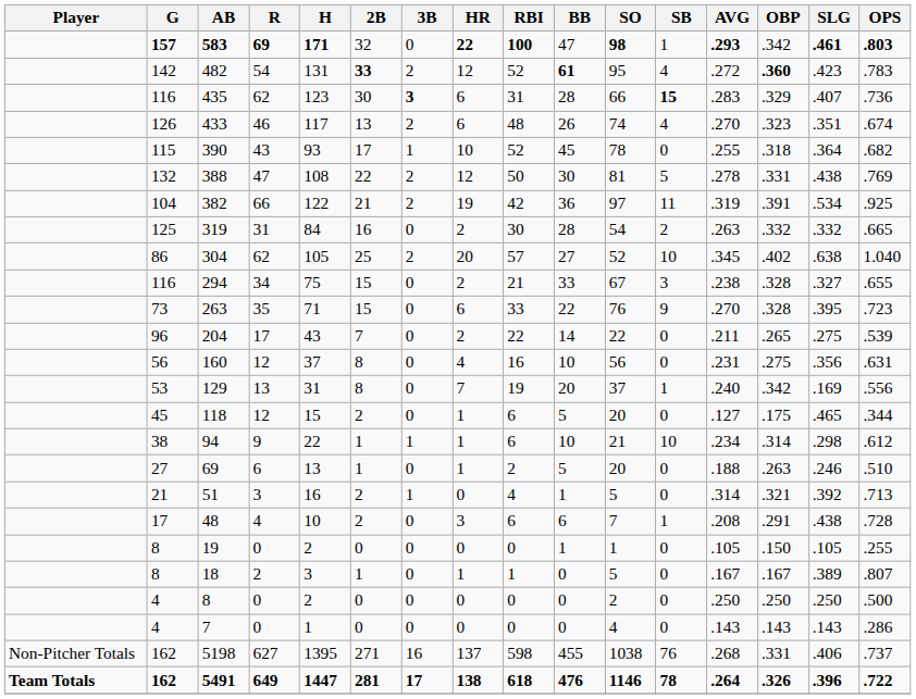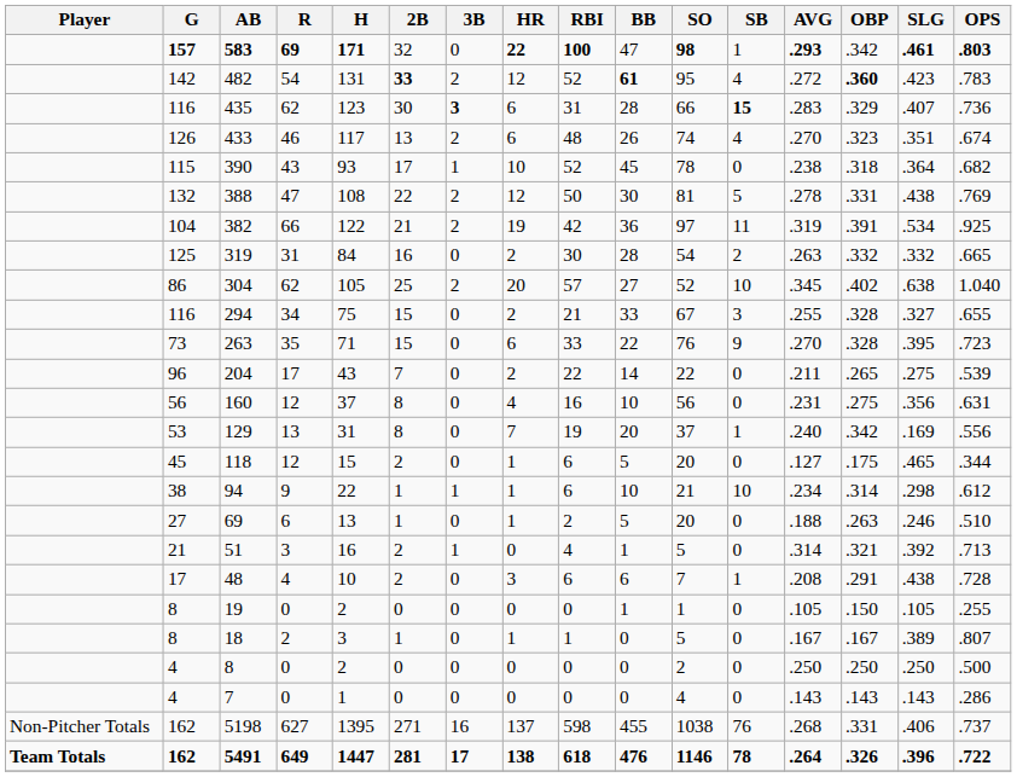 <table class="wikitable sortable">
 <tr>
 <th style="width:14%;">Player</th>
 <th style="width:5%;">G</th>
 <th style="width:5%;">AB</th>
 <th style="width:5%;">R</th>
 <th style="width:5%;">H</th>
 <th style="width:5%;">2B</th>
 <th style="width:5%;">3B</th>
 <th style="width:5%;">HR</th>
 <th style="width:5%;">RBI</th>
 <th style="width:5%;">BB</th>
 <th style="width:5%;">SO</th>
 <th style="width:5%;">SB</th>
 <th style="width:5%;">AVG</th>
 <th style="width:5%;">OBP</th>
 <th style="width:5%;">SLG</th>
 <th style="width:5%;">OPS</th>
 </tr>
 <tr>
 <td></td>
 <td><strong>157</strong></td>
 <td><strong>583</strong></td>
 <td><strong>69</strong></td>
 <td><strong>171</strong></td>
 <td>32</td>
 <td>0</td>
 <td><strong>22</strong></td>
 <td><strong>100</strong></td>
 <td>47</td>
 <td><strong>98</strong></td>
 <td>1</td>
 <td><strong>.293</strong></td>
 <td>.342</td>
 <td><strong>.461</strong></td>
 <td><strong>.803</strong></td>
 </tr>
 <tr>
 <td></td>
 <td>142</td>
 <td>482</td>
 <td>54</td>
 <td>131</td>
 <td><strong>33</strong></td>
 <td>2</td>
 <td>12</td>
 <td>52</td>
 <td><strong>61</strong></td>
 <td>95</td>
 <td>4</td>
 <td>.272</td>
 <td><strong>.360</strong></td>
 <td>.423</td>
 <td>.783</td>
 </tr>
 <tr>
 <td></td>
 <td>116</td>
 <td>435</td>
 <td>62</td>
 <td>123</td>
 <td>30</td>
 <td><strong>3</strong></td>
 <td>6</td>
 <td>31</td>
 <td>28</td>
 <td>66</td>
 <td><strong>15</strong></td>
 <td>.283</td>
 <td>.329</td>
 <td>.407</td>
 <td>.736</td>
 </tr>
 <tr>
 <td></td>
 <td>126</td>
 <td>433</td>
 <td>46</td>
 <td>117</td>
 <td>13</td>
 <td>2</td>
 <td>6</td>
 <td>48</td>
 <td>26</td>
 <td>74</td>
 <td>4</td>
 <td>.270</td>
 <td>.323</td>
 <td>.351</td>
 <td>.674</td>
 </tr>
 <tr>
 <td></td>
 <td>115</td>
 <td>390</td>
 <td>43</td>
 <td>93</td>
 <td>17</td>
 <td>1</td>
 <td>10</td>
 <td>52</td>
 <td>45</td>
 <td>78</td>
 <td>0</td>
-<td>.255</td>
+<td>.238</td>
 <td>.318</td>
 <td>.364</td>
 <td>.682</td>
 </tr>
 <tr>
 <td></td>
 <td>132</td>
 <td>388</td>
 <td>47</td>
 <td>108</td>
 <td>22</td>
 <td>2</td>
 <td>12</td>
 <td>50</td>
 <td>30</td>
 <td>81</td>
 <td>5</td>
 <td>.278</td>
 <td>.331</td>
 <td>.438</td>
 <td>.769</td>
 </tr>
 <tr>
 <td></td>
 <td>104</td>
 <td>382</td>
 <td>66</td>
 <td>122</td>
 <td>21</td>
 <td>2</td>
 <td>19</td>
 <td>42</td>
 <td>36</td>
 <td>97</td>
 <td>11</td>
 <td>.319</td>
 <td>.391</td>
 <td>.534</td>
 <td>.925</td>
 </tr>
 <tr>
 <td></td>
 <td>125</td>
 <td>319</td>
 <td>31</td>
 <td>84</td>
 <td>16</td>
 <td>0</td>
 <td>2</td>
 <td>30</td>
 <td>28</td>
 <td>54</td>
 <td>2</td>
 <td>.263</td>
 <td>.332</td>
 <td>.332</td>
 <td>.665</td>
 </tr>
 <tr>
 <td></td>
 <td>86</td>
 <td>304</td>
 <td>62</td>
 <td>105</td>
 <td>25</td>
 <td>2</td>
 <td>20</td>
 <td>57</td>
 <td>27</td>
 <td>52</td>
 <td>10</td>
 <td>.345</td>
 <td>.402</td>
 <td>.638</td>
 <td>1.040</td>
 </tr>
 <tr>
 <td></td>
 <td>116</td>
 <td>294</td>
 <td>34</td>
 <td>75</td>
 <td>15</td>
 <td>0</td>
 <td>2</td>
 <td>21</td>
 <td>33</td>
 <td>67</td>
 <td>3</td>
-<td>.238</td>
+<td>.255</td>
 <td>.328</td>
 <td>.327</td>
 <td>.655</td>
 </tr>
 <tr>
 <td></td>
 <td>73</td>
 <td>263</td>
 <td>35</td>
 <td>71</td>
 <td>15</td>
 <td>0</td>
 <td>6</td>
 <td>33</td>
 <td>22</td>
 <td>76</td>
 <td>9</td>
 <td>.270</td>
 <td>.328</td>
 <td>.395</td>
 <td>.723</td>
 </tr>
 <tr>
 <td></td>
 <td>96</td>
 <td>204</td>
 <td>17</td>
 <td>43</td>
 <td>7</td>
 <td>0</td>
 <td>2</td>
 <td>22</td>
 <td>14</td>
 <td>22</td>
 <td>0</td>
 <td>.211</td>
 <td>.265</td>
 <td>.275</td>
 <td>.539</td>
 </tr>
 <tr>
 <td></td>
 <td>56</td>
 <td>160</td>
 <td>12</td>
 <td>37</td>
 <td>8</td>
 <td>0</td>
 <td>4</td>
 <td>16</td>
 <td>10</td>
 <td>56</td>
 <td>0</td>
 <td>.231</td>
 <td>.275</td>
 <td>.356</td>
 <td>.631</td>
 </tr>
 <tr>
 <td></td>
 <td>53</td>
 <td>129</td>
 <td>13</td>
 <td>31</td>
 <td>8</td>
 <td>0</td>
 <td>7</td>
 <td>19</td>
 <td>20</td>
 <td>37</td>
 <td>1</td>
 <td>.240</td>
 <td>.342</td>
 <td>.169</td>
 <td>.556</td>
 </tr>
 <tr>
 <td></td>
 <td>45</td>
 <td>118</td>
 <td>12</td>
 <td>15</td>
 <td>2</td>
 <td>0</td>
 <td>1</td>
 <td>6</td>
 <td>5</td>
 <td>20</td>
 <td>0</td>
 <td>.127</td>
 <td>.175</td>
 <td>.465</td>
 <td>.344</td>
 </tr>
 <tr>
 <td></td>
 <td>38</td>
 <td>94</td>
 <td>9</td>
 <td>22</td>
 <td>1</td>
 <td>1</td>
 <td>1</td>
 <td>6</td>
 <td>10</td>
 <td>21</td>
 <td>10</td>
 <td>.234</td>
 <td>.314</td>
 <td>.298</td>
 <td>.612</td>
 </tr>
 <tr>
 <td></td>
 <td>27</td>
 <td>69</td>
 <td>6</td>
 <td>13</td>
 <td>1</td>
 <td>0</td>
 <td>1</td>
 <td>2</td>
 <td>5</td>
 <td>20</td>
 <td>0</td>
 <td>.188</td>
 <td>.263</td>
 <td>.246</td>
 <td>.510</td>
 </tr>
 <tr>
 <td></td>
 <td>21</td>
 <td>51</td>
 <td>3</td>
 <td>16</td>
 <td>2</td>
 <td>1</td>
 <td>0</td>
 <td>4</td>
 <td>1</td>
 <td>5</td>
 <td>0</td>
 <td>.314</td>
 <td>.321</td>
 <td>.392</td>
 <td>.713</td>
 </tr>
 <tr>
 <td></td>
 <td>17</td>
 <td>48</td>
 <td>4</td>
 <td>10</td>
 <td>2</td>
 <td>0</td>
 <td>3</td>
 <td>6</td>
 <td>6</td>
 <td>7</td>
 <td>1</td>
 <td>.208</td>
 <td>.291</td>
 <td>.438</td>
 <td>.728</td>
 </tr>
 <tr>
 <td></td>
 <td>8</td>
 <td>19</td>
 <td>0</td>
 <td>2</td>
 <td>0</td>
 <td>0</td>
 <td>0</td>
 <td>0</td>
 <td>1</td>
 <td>1</td>
 <td>0</td>
 <td>.105</td>
 <td>.150</td>
 <td>.105</td>
 <td>.255</td>
 </tr>
 <tr>
 <td></td>
 <td>8</td>
 <td>18</td>
 <td>2</td>
 <td>3</td>
 <td>1</td>
 <td>0</td>
 <td>1</td>
 <td>1</td>
 <td>0</td>
 <td>5</td>
 <td>0</td>
 <td>.167</td>
 <td>.167</td>
 <td>.389</td>
 <td>.807</td>
 </tr>
 <tr>
 <td></td>
 <td>4</td>
 <td>8</td>
 <td>0</td>
 <td>2</td>
 <td>0</td>
 <td>0</td>
 <td>0</td>
 <td>0</td>
 <td>0</td>
 <td>2</td>
 <td>0</td>
 <td>.250</td>
 <td>.250</td>
 <td>.250</td>
 <td>.500</td>
 </tr>
 <tr>
 <td></td>
 <td>4</td>
 <td>7</td>
 <td>0</td>
 <td>1</td>
 <td>0</td>
 <td>0</td>
 <td>0</td>
 <td>0</td>
 <td>0</td>
 <td>4</td>
 <td>0</td>
 <td>.143</td>
 <td>.143</td>
 <td>.143</td>
 <td>.286</td>
 </tr>
 <tr>
 <td>Non-Pitcher Totals</td>
 <td>162</td>
 <td>5198</td>
 <td>627</td>
 <td>1395</td>
 <td>271</td>
 <td>16</td>
 <td>137</td>
 <td>598</td>
 <td>455</td>
 <td>1038</td>
 <td>76</td>
 <td>.268</td>
 <td>.331</td>
 <td>.406</td>
 <td>.737</td>
 </tr>
 <tr>
 <td><strong>Team Totals</strong></td>
 <td><strong>162</strong></td>
 <td><strong>5491</strong></td>
 <td><strong>649</strong></td>
 <td><strong>1447</strong></td>
 <td><strong>281</strong></td>
 <td><strong>17</strong></td>
 <td><strong>138</strong></td>
 <td><strong>618</strong></td>
 <td><strong>476</strong></td>
 <td><strong>1146</strong></td>
 <td><strong>78</strong></td>
 <td><strong>.264</strong></td>
 <td><strong>.326</strong></td>
 <td><strong>.396</strong></td>
 <td><strong>.722</strong></td>
 </tr>
 <tr>
 </tr>
 </table>
